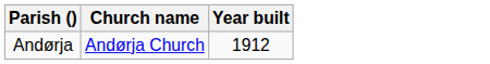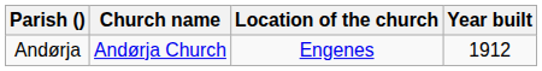 <table class="wikitable" style="text-align:center">
 <tr>
 <th>Parish ()</th>
 <th>Church name</th>
+<th>Location of the church</th>
 <th>Year built</th>
 </tr>
 <tr>
 <td rowspan="1">Andørja</td>
 <td><a href='#'>Andørja Church</a></td>
+<td><a href='#'>Engenes</a></td>
 <td>1912</td>
 </tr>
 </table>
